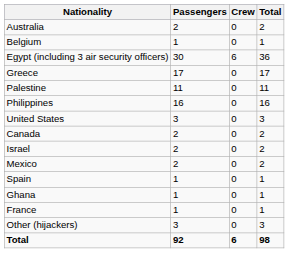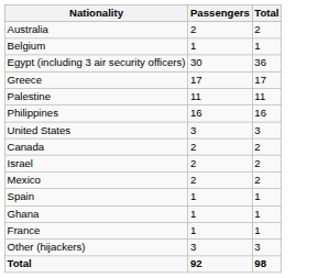 <table class="wikitable">
 <tr style="background:#ccf;">
 <th>Nationality</th>
 <th>Passengers</th>
-<th>Crew</th>
 <th>Total</th>
 </tr>
 <tr valign=top>
 <td>Australia</td>
 <td>2</td>
-<td>0</td>
 <td>2</td>
 </tr>
 <tr valign=top>
 <td>Belgium</td>
 <td>1</td>
-<td>0</td>
 <td>1</td>
 </tr>
 <tr valign=top>
 <td>Egypt (including 3 air security officers)</td>
 <td>30</td>
-<td>6</td>
 <td>36</td>
 </tr>
 <tr valign=top>
 <td>Greece</td>
 <td>17</td>
-<td>0</td>
 <td>17</td>
 </tr>
 <tr valign=top>
 <td>Palestine</td>
 <td>11</td>
-<td>0</td>
 <td>11</td>
 </tr>
 <tr valign=top>
 <td>Philippines</td>
 <td>16</td>
-<td>0</td>
 <td>16</td>
 </tr>
 <tr valign=top>
 <td>United States</td>
 <td>3</td>
-<td>0</td>
 <td>3</td>
 </tr>
 <tr valign=top>
 <td>Canada</td>
 <td>2</td>
-<td>0</td>
 <td>2</td>
 </tr>
 <tr valign=top>
 <td>Israel</td>
 <td>2</td>
-<td>0</td>
 <td>2</td>
 </tr>
 <tr valign=top>
 <td>Mexico</td>
 <td>2</td>
-<td>0</td>
 <td>2</td>
 </tr>
 <tr valign=top>
 <td>Spain</td>
 <td>1</td>
-<td>0</td>
 <td>1</td>
 </tr>
 <tr valign=top>
 <td>Ghana</td>
 <td>1</td>
-<td>0</td>
 <td>1</td>
 </tr>
 <tr valign=top>
 <td>France</td>
 <td>1</td>
-<td>0</td>
 <td>1</td>
 </tr>
 <tr valign=top>
 <td>Other (hijackers)</td>
 <td>3</td>
-<td>0</td>
 <td>3</td>
 </tr>
 <tr valign=top>
 <td><strong>Total</strong></td>
 <td><strong>92</strong></td>
-<td><strong>6</strong></td>
 <td><strong>98</strong></td>
 </tr>
 </table>
